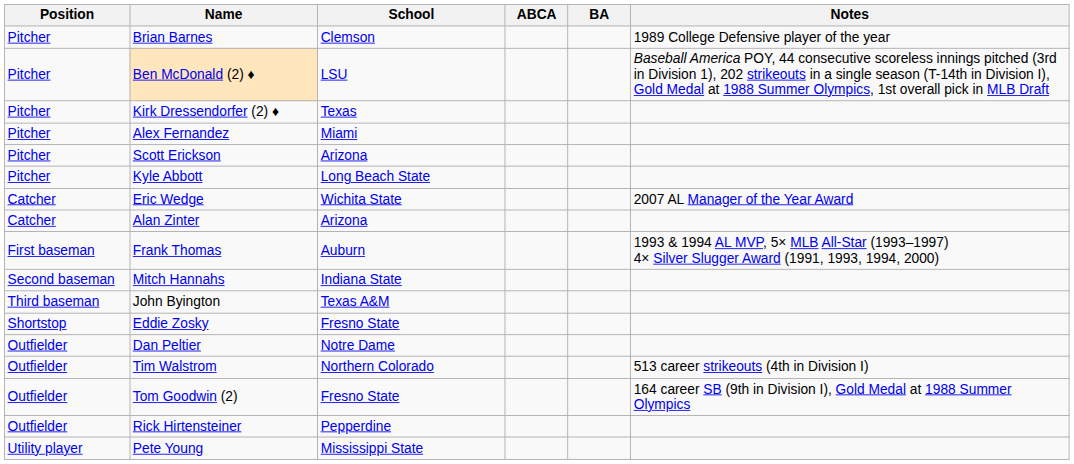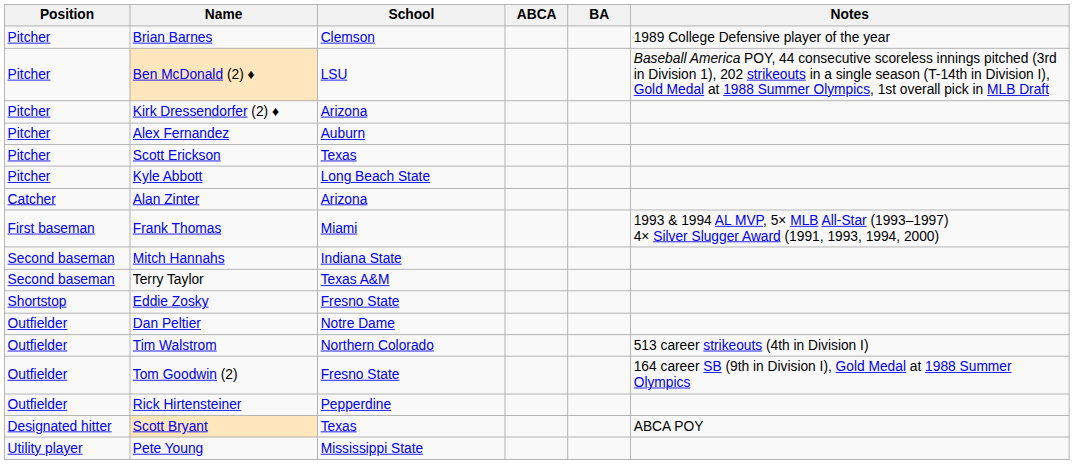 <table class="wikitable sortable" style="width:98%;">
 <tr>
 <th width=10%>Position</th>
 <th width=15%>Name</th>
 <th width=15%>School</th>
 <th width=5%>ABCA</th>
 <th width=5%>BA</th>
 <th width=35% class="unsortable">Notes</th>
 </tr>
 <tr>
 <td><a href='#'>Pitcher</a></td>
 <td><a href='#'>Brian Barnes</a></td>
 <td><a href='#'>Clemson</a></td>
 <td></td>
 <td></td>
 <td>1989 College Defensive player of the year</td>
 </tr>
 <tr>
 <td><a href='#'>Pitcher</a></td>
 <td style="background-color:#FFE6BD"><a href='#'>Ben McDonald</a> (2) ♦</td>
 <td><a href='#'>LSU</a></td>
 <td></td>
 <td></td>
 <td><em>Baseball America</em> POY, 44 consecutive scoreless innings pitched (3rd in Division 1), 202 <a href='#'>strikeouts</a> in a single season (T-14th in Division I), <a href='#'>Gold Medal</a> at <a href='#'>1988 Summer Olympics</a>, 1st overall pick in <a href='#'>MLB Draft</a></td>
 </tr>
 <tr>
 <td><a href='#'>Pitcher</a></td>
 <td><a href='#'>Kirk Dressendorfer</a> (2) ♦</td>
-<td><a href='#'>Texas</a></td>
+<td><a href='#'>Arizona</a></td>
 <td></td>
 <td></td>
 <td></td>
 </tr>
 <tr>
 <td><a href='#'>Pitcher</a></td>
 <td><a href='#'>Alex Fernandez</a></td>
-<td><a href='#'>Miami</a></td>
+<td><a href='#'>Auburn</a></td>
 <td></td>
 <td></td>
 <td></td>
 </tr>
 <tr>
 <td><a href='#'>Pitcher</a></td>
 <td><a href='#'>Scott Erickson</a></td>
-<td><a href='#'>Arizona</a></td>
+<td><a href='#'>Texas</a></td>
 <td></td>
 <td></td>
 <td></td>
 </tr>
 <tr>
 <td><a href='#'>Pitcher</a></td>
 <td><a href='#'>Kyle Abbott</a></td>
 <td><a href='#'>Long Beach State</a></td>
 <td></td>
 <td></td>
 <td></td>
 </tr>
 <tr>
 <td><a href='#'>Catcher</a></td>
-<td><a href='#'>Eric Wedge</a></td>
-<td><a href='#'>Wichita State</a></td>
-<td></td>
-<td></td>
-<td>2007 AL <a href='#'>Manager of the Year Award</a></td>
-</tr>
-<tr>
-<td><a href='#'>Catcher</a></td>
 <td><a href='#'>Alan Zinter</a></td>
 <td><a href='#'>Arizona</a></td>
 <td></td>
 <td></td>
 <td></td>
 </tr>
 <tr>
 <td><a href='#'>First baseman</a></td>
 <td><a href='#'>Frank Thomas</a></td>
-<td><a href='#'>Auburn</a></td>
+<td><a href='#'>Miami</a></td>
 <td></td>
 <td></td>
 <td>1993 & 1994 <a href='#'>AL MVP</a>, 5× <a href='#'>MLB</a> <a href='#'>All-Star</a> (1993–1997)<br>4× <a href='#'>Silver Slugger Award</a> (1991, 1993, 1994, 2000)</td>
 </tr>
 <tr>
 <td><a href='#'>Second baseman</a></td>
 <td><a href='#'>Mitch Hannahs</a></td>
 <td><a href='#'>Indiana State</a></td>
 <td></td>
 <td></td>
 <td></td>
 </tr>
 <tr>
-<td><a href='#'>Third baseman</a></td>
-<td>John Byington</td>
+<td><a href='#'>Second baseman</a></td>
+<td>Terry Taylor</td>
 <td><a href='#'>Texas A&M</a></td>
 <td></td>
 <td></td>
 <td></td>
 </tr>
 <tr>
 <td><a href='#'>Shortstop</a></td>
 <td><a href='#'>Eddie Zosky</a></td>
 <td><a href='#'>Fresno State</a></td>
 <td></td>
 <td></td>
 <td></td>
 </tr>
 <tr>
 <td><a href='#'>Outfielder</a></td>
 <td><a href='#'>Dan Peltier</a></td>
 <td><a href='#'>Notre Dame</a></td>
 <td></td>
 <td></td>
 <td></td>
 </tr>
 <tr>
 <td><a href='#'>Outfielder</a></td>
 <td><a href='#'>Tim Walstrom</a></td>
 <td><a href='#'>Northern Colorado</a></td>
 <td></td>
 <td></td>
 <td>513 career <a href='#'>strikeouts</a> (4th in Division I)</td>
 </tr>
 <tr>
 <td><a href='#'>Outfielder</a></td>
 <td><a href='#'>Tom Goodwin</a> (2)</td>
 <td><a href='#'>Fresno State</a></td>
 <td></td>
 <td></td>
 <td>164 career <a href='#'>SB</a> (9th in Division I), <a href='#'>Gold Medal</a> at <a href='#'>1988 Summer Olympics</a></td>
 </tr>
 <tr>
 <td><a href='#'>Outfielder</a></td>
 <td><a href='#'>Rick Hirtensteiner</a></td>
 <td><a href='#'>Pepperdine</a></td>
 <td></td>
 <td></td>
 <td></td>
 </tr>
 <tr>
+<td><a href='#'>Designated hitter</a></td>
+<td style="background-color:#FFE6BD"><a href='#'>Scott Bryant</a></td>
+<td><a href='#'>Texas</a></td>
+<td></td>
+<td></td>
+<td>ABCA POY</td>
+</tr>
+<tr>
 <td><a href='#'>Utility player</a></td>
 <td><a href='#'>Pete Young</a></td>
 <td><a href='#'>Mississippi State</a></td>
 <td></td>
 <td></td>
 <td></td>
 </tr>
 </table>
